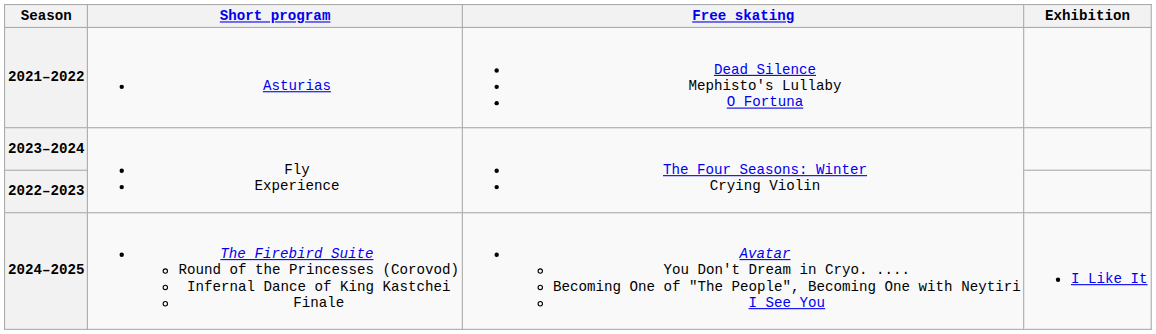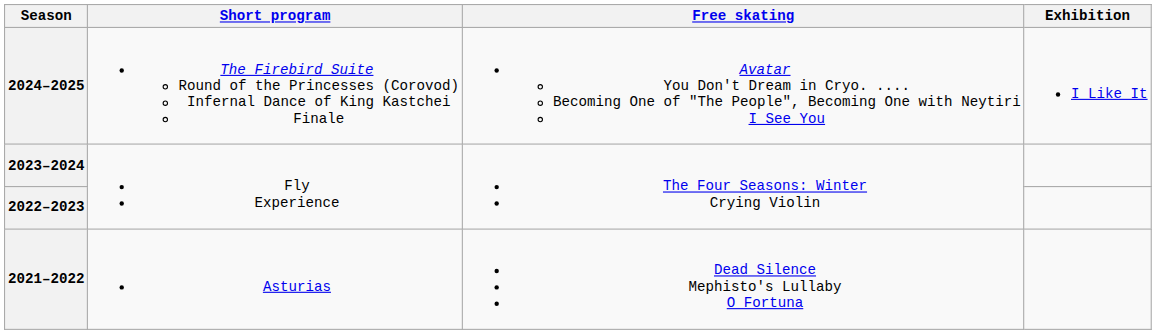 <table class="wikitable" style="text-align:center">
 <tr>
 <th>Season</th>
 <th><a href='#'>Short program</a></th>
 <th><a href='#'>Free skating</a></th>
 <th>Exhibition</th>
 </tr>
 <tr>
-<th>2021–2022 <br> </th>
-<td><br><ul><li><a href='#'>Asturias</a> <br> </li></ul></td>
-<td><br><ul><li><a href='#'>Dead Silence</a> <br> </li><li>Mephisto's Lullaby <br> </li><li><a href='#'>O Fortuna</a> <br> </li></ul></td>
-<td></td>
+<th>2024–2025 <br> </th>
+<td><br><ul><li><em><a href='#'>The Firebird Suite</a></em><ul><li>Round of the Princesses (Corovod)</li><li>Infernal Dance of King Kastchei</li><li>Finale <br> </li></ul></li></ul></td>
+<td><br><ul><li><em><a href='#'>Avatar</a></em><ul><li>You Don't Dream in Cryo. ....</li><li>Becoming One of "The People", Becoming One with Neytiri</li><li><a href='#'>I See You</a> <br> </li></ul></li></ul></td>
+<td><br><ul><li><a href='#'>I Like It</a> <br> </li></ul></td>
 </tr>
 <tr>
 <th>2023–2024 <br> </th>
 <td rowspan=2><br><ul><li>Fly</li><li>Experience <br> </li></ul></td>
 <td rowspan=2><br><ul><li><a href='#'>The Four Seasons: Winter</a> <br> </li><li>Crying Violin <br> </li></ul></td>
 <td></td>
 </tr>
 <tr>
 <th>2022–2023 <br> </th>
 </tr>
 <tr>
-<th>2024–2025 <br> </th>
-<td><br><ul><li><em><a href='#'>The Firebird Suite</a></em><ul><li>Round of the Princesses (Corovod)</li><li>Infernal Dance of King Kastchei</li><li>Finale <br> </li></ul></li></ul></td>
-<td><br><ul><li><em><a href='#'>Avatar</a></em><ul><li>You Don't Dream in Cryo. ....</li><li>Becoming One of "The People", Becoming One with Neytiri</li><li><a href='#'>I See You</a> <br> </li></ul></li></ul></td>
-<td><br><ul><li><a href='#'>I Like It</a> <br> </li></ul></td>
+<th>2021–2022 <br> </th>
+<td><br><ul><li><a href='#'>Asturias</a> <br> </li></ul></td>
+<td><br><ul><li><a href='#'>Dead Silence</a> <br> </li><li>Mephisto's Lullaby <br> </li><li><a href='#'>O Fortuna</a> <br> </li></ul></td>
+<td></td>
 </tr>
 </table>
